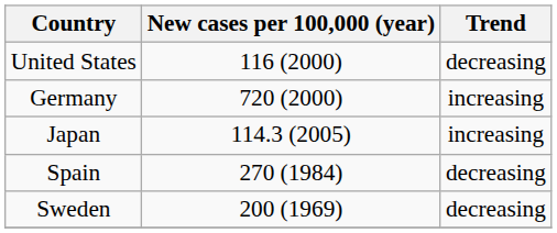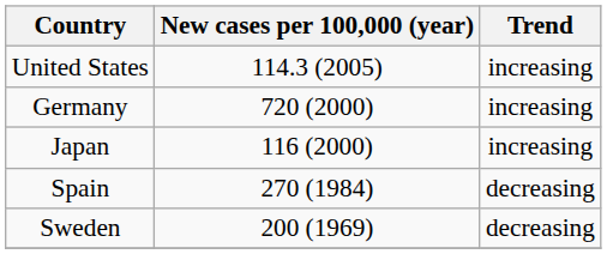 <table class="wikitable" style="float: right; margin-left:15px; text-align:center">
 <tr>
 <th>Country</th>
 <th>New cases per 100,000 (year)</th>
 <th>Trend</th>
 </tr>
 <tr>
 <td>United States</td>
-<td>116 (2000)</td>
-<td>decreasing</td>
+<td>114.3 (2005)</td>
+<td>increasing</td>
 </tr>
 <tr>
 <td>Germany</td>
 <td>720 (2000)</td>
 <td>increasing</td>
 </tr>
 <tr>
 <td>Japan</td>
-<td>114.3 (2005)</td>
+<td>116 (2000)</td>
 <td>increasing</td>
 </tr>
 <tr>
 <td>Spain</td>
 <td>270 (1984)</td>
 <td>decreasing</td>
 </tr>
 <tr>
 <td>Sweden</td>
 <td>200 (1969)</td>
 <td>decreasing</td>
 </tr>
 <tr>
 </tr>
 </table>
